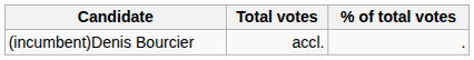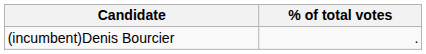 <table class="wikitable" width="475">
 <tr>
 <th align="left">Candidate</th>
-<th align="right">Total votes</th>
 <th align="right">% of total votes</th>
 </tr>
 <tr>
 <td align="left">(incumbent)Denis Bourcier</td>
-<td align="right">accl.</td>
 <td align="right">.</td>
 </tr>
 </table>
